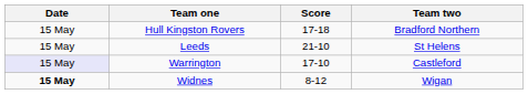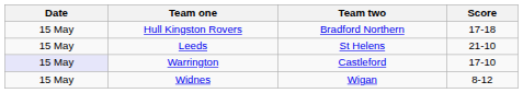 <table class="wikitable" style="text-align: center">
 <tr>
 <th width=150>Date</th>
 <th width=250>Team one</th>
+<th width=250>Team two</th>
 <th width=100>Score</th>
-<th width=250>Team two</th>
 </tr>
 <tr>
 <td>15 May</td>
 <td><a href='#'>Hull Kingston Rovers</a></td>
+<td><a href='#'>Bradford Northern</a></td>
 <td>17-18</td>
-<td><a href='#'>Bradford Northern</a></td>
 </tr>
 <tr>
 <td>15 May</td>
 <td><a href='#'>Leeds</a></td>
+<td><a href='#'>St Helens</a></td>
 <td>21-10</td>
-<td><a href='#'>St Helens</a></td>
 </tr>
 <tr>
 <td style="background: lavender;">15 May</td>
 <td><a href='#'>Warrington</a></td>
+<td><a href='#'>Castleford</a></td>
 <td>17-10</td>
-<td><a href='#'>Castleford</a></td>
 </tr>
 <tr>
-<td><strong>15 May</strong></td>
+<td>15 May</td>
 <td><a href='#'>Widnes</a></td>
+<td><a href='#'>Wigan</a></td>
 <td>8-12</td>
-<td><a href='#'>Wigan</a></td>
 </tr>
 </table>
